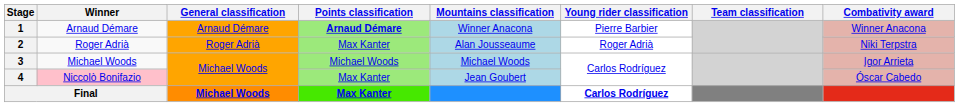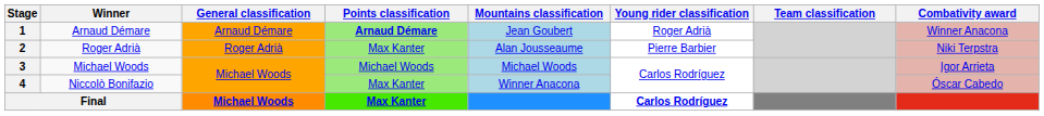 <table class="wikitable" style="text-align: center; font-size: smaller;">
 <tr>
 <th style="width:2%;">Stage</th>
 <th style="width:14%;">Winner</th>
 <th style="width:14%;"><a href='#'>General classification</a><br></th>
 <th style="width:14%;"><a href='#'>Points classification</a><br></th>
 <th style="width:14%;"><a href='#'>Mountains classification</a><br></th>
 <th style="width:14%;"><a href='#'>Young rider classification</a><br></th>
 <th style="width:14%;"><a href='#'>Team classification</a></th>
 <th style="width:14%;"><a href='#'>Combativity award</a></th>
 </tr>
 <tr>
 <th>1</th>
 <td><a href='#'>Arnaud Démare</a></td>
 <td style="background:#FFA500;"><a href='#'>Arnaud Démare</a></td>
 <td style="background:#9CE97B;"><strong><a href='#'>Arnaud Démare</a></strong></td>
-<td style="background:lightblue;"><a href='#'>Winner Anacona</a></td>
-<td style="background:white;"><a href='#'>Pierre Barbier</a></td>
+<td style="background:lightblue;"><a href='#'>Jean Goubert</a></td>
+<td style="background:white;"><a href='#'>Roger Adrià</a></td>
 <td style="background:lightgrey;" rowspan="2"></td>
 <td style="background:#E4B3AB;"><a href='#'>Winner Anacona</a></td>
 </tr>
 <tr>
 <th>2</th>
 <td><a href='#'>Roger Adrià</a></td>
 <td style="background:#FFA500;"><a href='#'>Roger Adrià</a></td>
 <td style="background:#9CE97B;"><a href='#'>Max Kanter</a></td>
 <td style="background:lightblue;"><a href='#'>Alan Jousseaume</a></td>
-<td style="background:white;"><a href='#'>Roger Adrià</a></td>
+<td style="background:white;"><a href='#'>Pierre Barbier</a></td>
 <td style="background:#E4B3AB;"><a href='#'>Niki Terpstra</a></td>
 </tr>
 <tr>
 <th>3</th>
 <td><a href='#'>Michael Woods</a></td>
 <td style="background:#FFA500;" rowspan="2"><a href='#'>Michael Woods</a></td>
 <td style="background:#9CE97B;"><a href='#'>Michael Woods</a></td>
 <td style="background:lightblue;"><a href='#'>Michael Woods</a></td>
 <td style="background:white;" rowspan="2"><a href='#'>Carlos Rodríguez</a></td>
 <td style="background:lightgrey;" rowspan="2"></td>
 <td style="background:#E4B3AB;"><a href='#'>Igor Arrieta</a></td>
 </tr>
 <tr>
 <th>4</th>
-<td style="background: pink;"><a href='#'>Niccolò Bonifazio</a></td>
+<td><a href='#'>Niccolò Bonifazio</a></td>
 <td style="background:#9CE97B;"><a href='#'>Max Kanter</a></td>
-<td style="background:lightblue;"><a href='#'>Jean Goubert</a></td>
+<td style="background:lightblue;"><a href='#'>Winner Anacona</a></td>
 <td style="background:#E4B3AB;"><a href='#'>Óscar Cabedo</a></td>
 </tr>
 <tr>
 <th colspan="2">Final</th>
 <th style="background:#FF8C00;"><a href='#'>Michael Woods</a></th>
 <th style="background:#46E800;"><a href='#'>Max Kanter</a></th>
 <th style="background:dodgerblue;"></th>
 <th style="background:white"><a href='#'>Carlos Rodríguez</a></th>
 <th style="background:grey;"></th>
 <th style="background:#E42A19;"></th>
 </tr>
 </table>
